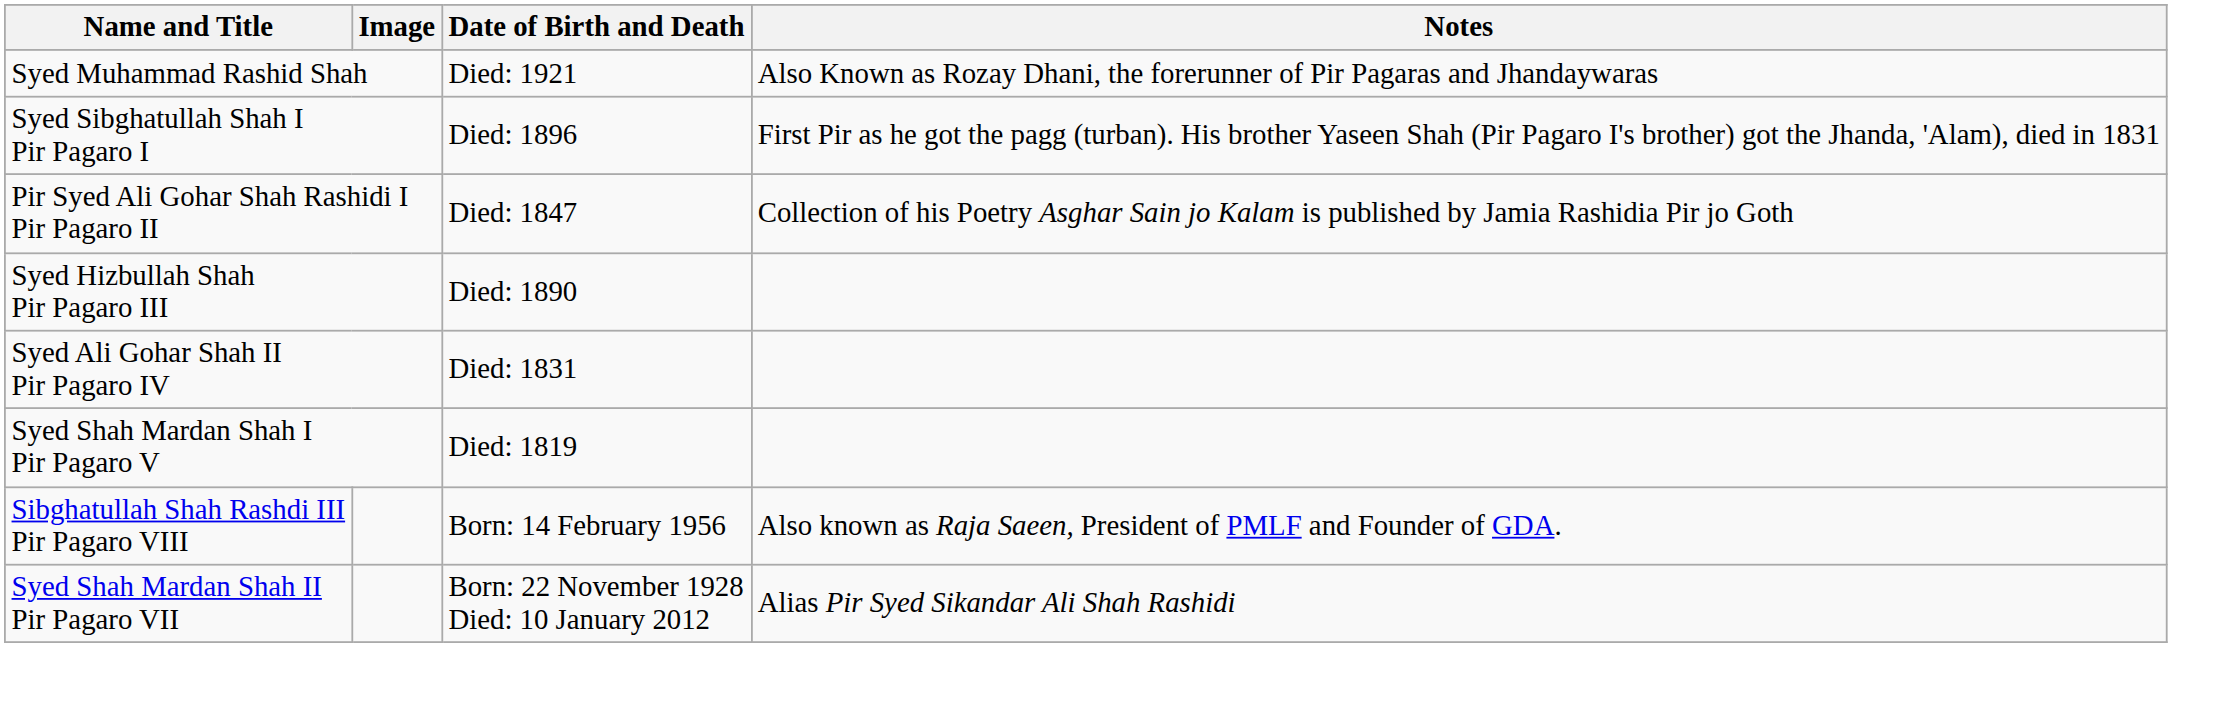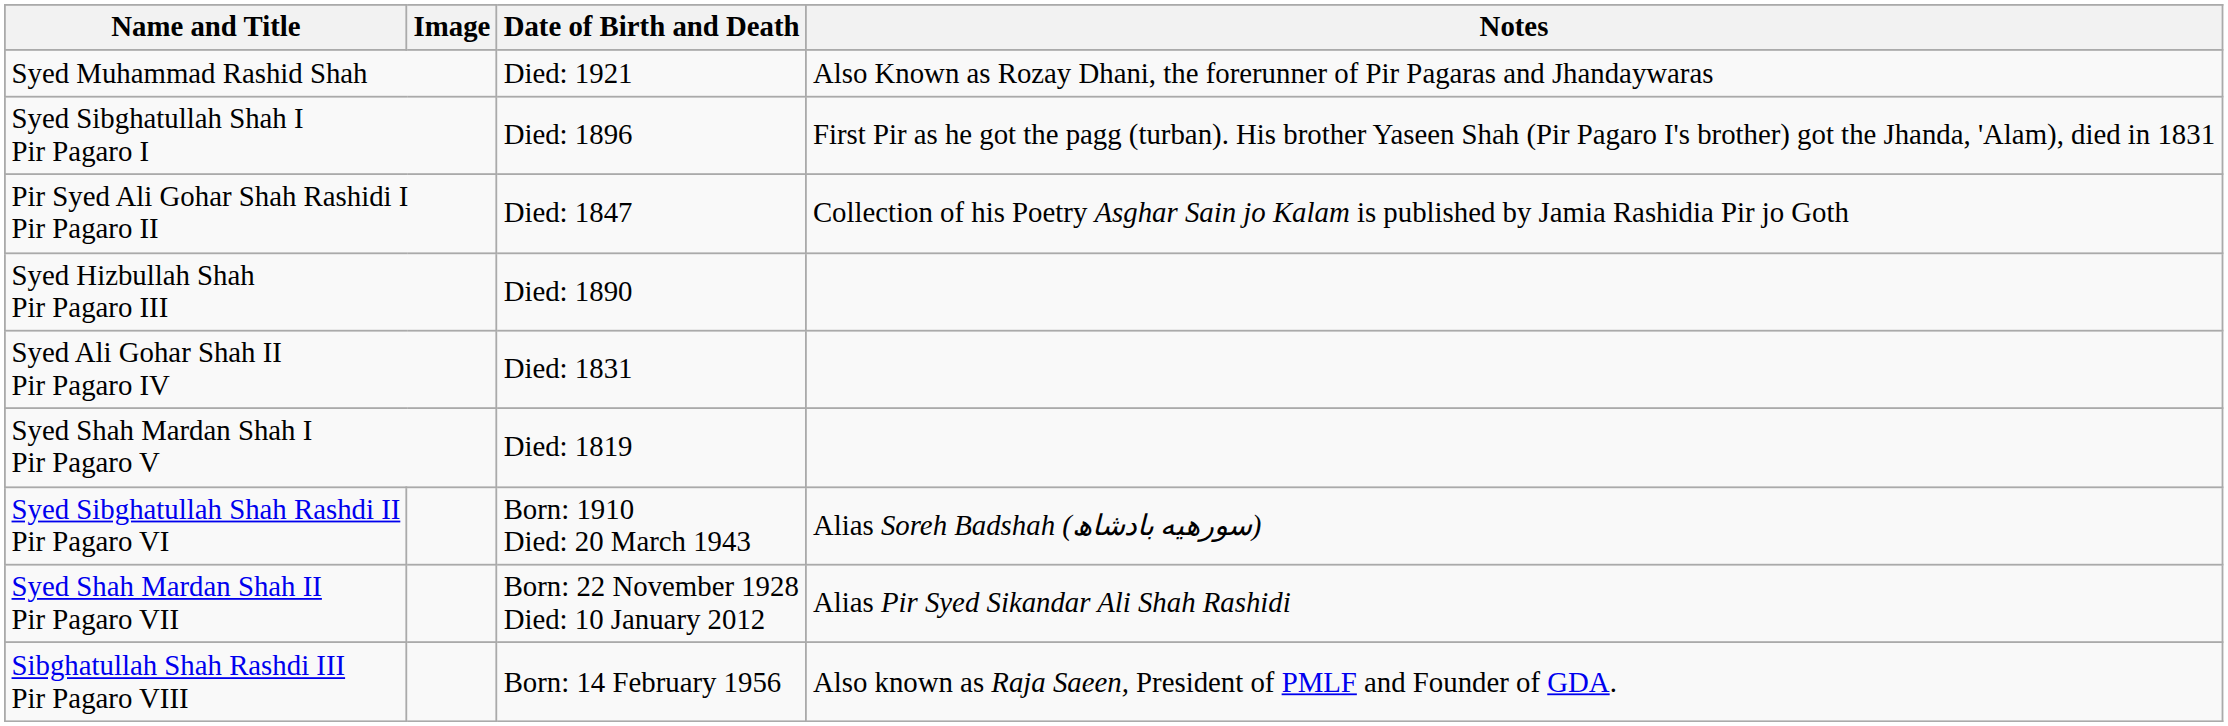 <table class="wikitable sortable">
 <tr>
 <th>Name and Title</th>
 <th>Image</th>
 <th>Date of Birth and Death</th>
 <th>Notes</th>
 </tr>
 <tr>
 <td colspan="2">Syed Muhammad Rashid Shah</td>
 <td>Died: 1921</td>
 <td>Also Known as Rozay Dhani, the forerunner of Pir Pagaras and Jhandaywaras</td>
 </tr>
 <tr>
 <td colspan="2">Syed Sibghatullah Shah I<br>Pir Pagaro I</td>
 <td>Died: 1896</td>
 <td>First Pir as he got the pagg (turban). His brother Yaseen Shah (Pir Pagaro I's brother) got the Jhanda, 'Alam), died in 1831</td>
 </tr>
 <tr>
 <td colspan="2">Pir Syed Ali Gohar Shah Rashidi I<br>Pir Pagaro II</td>
 <td>Died: 1847</td>
 <td>Collection of his Poetry <em>Asghar Sain jo Kalam</em> is published by Jamia Rashidia Pir jo Goth</td>
 </tr>
 <tr>
 <td colspan="2">Syed Hizbullah Shah<br>Pir Pagaro III</td>
 <td>Died: 1890</td>
 <td></td>
 </tr>
 <tr>
 <td colspan="2">Syed Ali Gohar Shah II<br>Pir Pagaro IV</td>
 <td>Died: 1831</td>
 <td></td>
 </tr>
 <tr>
 <td colspan="2">Syed Shah Mardan Shah I<br>Pir Pagaro V</td>
 <td>Died: 1819</td>
 <td></td>
 </tr>
 <tr>
-<td><a href='#'>Sibghatullah Shah Rashdi III</a><br>Pir Pagaro VIII</td>
+<td><a href='#'>Syed Sibghatullah Shah Rashdi II</a><br>Pir Pagaro VI</td>
 <td></td>
-<td>Born: 14 February 1956</td>
-<td>Also known as <em>Raja Saeen,</em> President of <a href='#'>PMLF</a> and Founder of <a href='#'>GDA</a>.</td>
+<td>Born: 1910<br>Died: 20 March 1943</td>
+<td>Alias <em>Soreh Badshah (سورھيه بادشاھ)</em></td>
 </tr>
 <tr>
 <td><a href='#'>Syed Shah Mardan Shah II</a><br>Pir Pagaro VII</td>
 <td></td>
 <td>Born: 22 November 1928<br>Died: 10 January 2012</td>
 <td>Alias <em>Pir Syed Sikandar Ali Shah Rashidi</em></td>
 </tr>
+<tr>
+<td><a href='#'>Sibghatullah Shah Rashdi III</a><br>Pir Pagaro VIII</td>
+<td></td>
+<td>Born: 14 February 1956</td>
+<td>Also known as <em>Raja Saeen,</em> President of <a href='#'>PMLF</a> and Founder of <a href='#'>GDA</a>.</td>
+</tr>
 </table>
